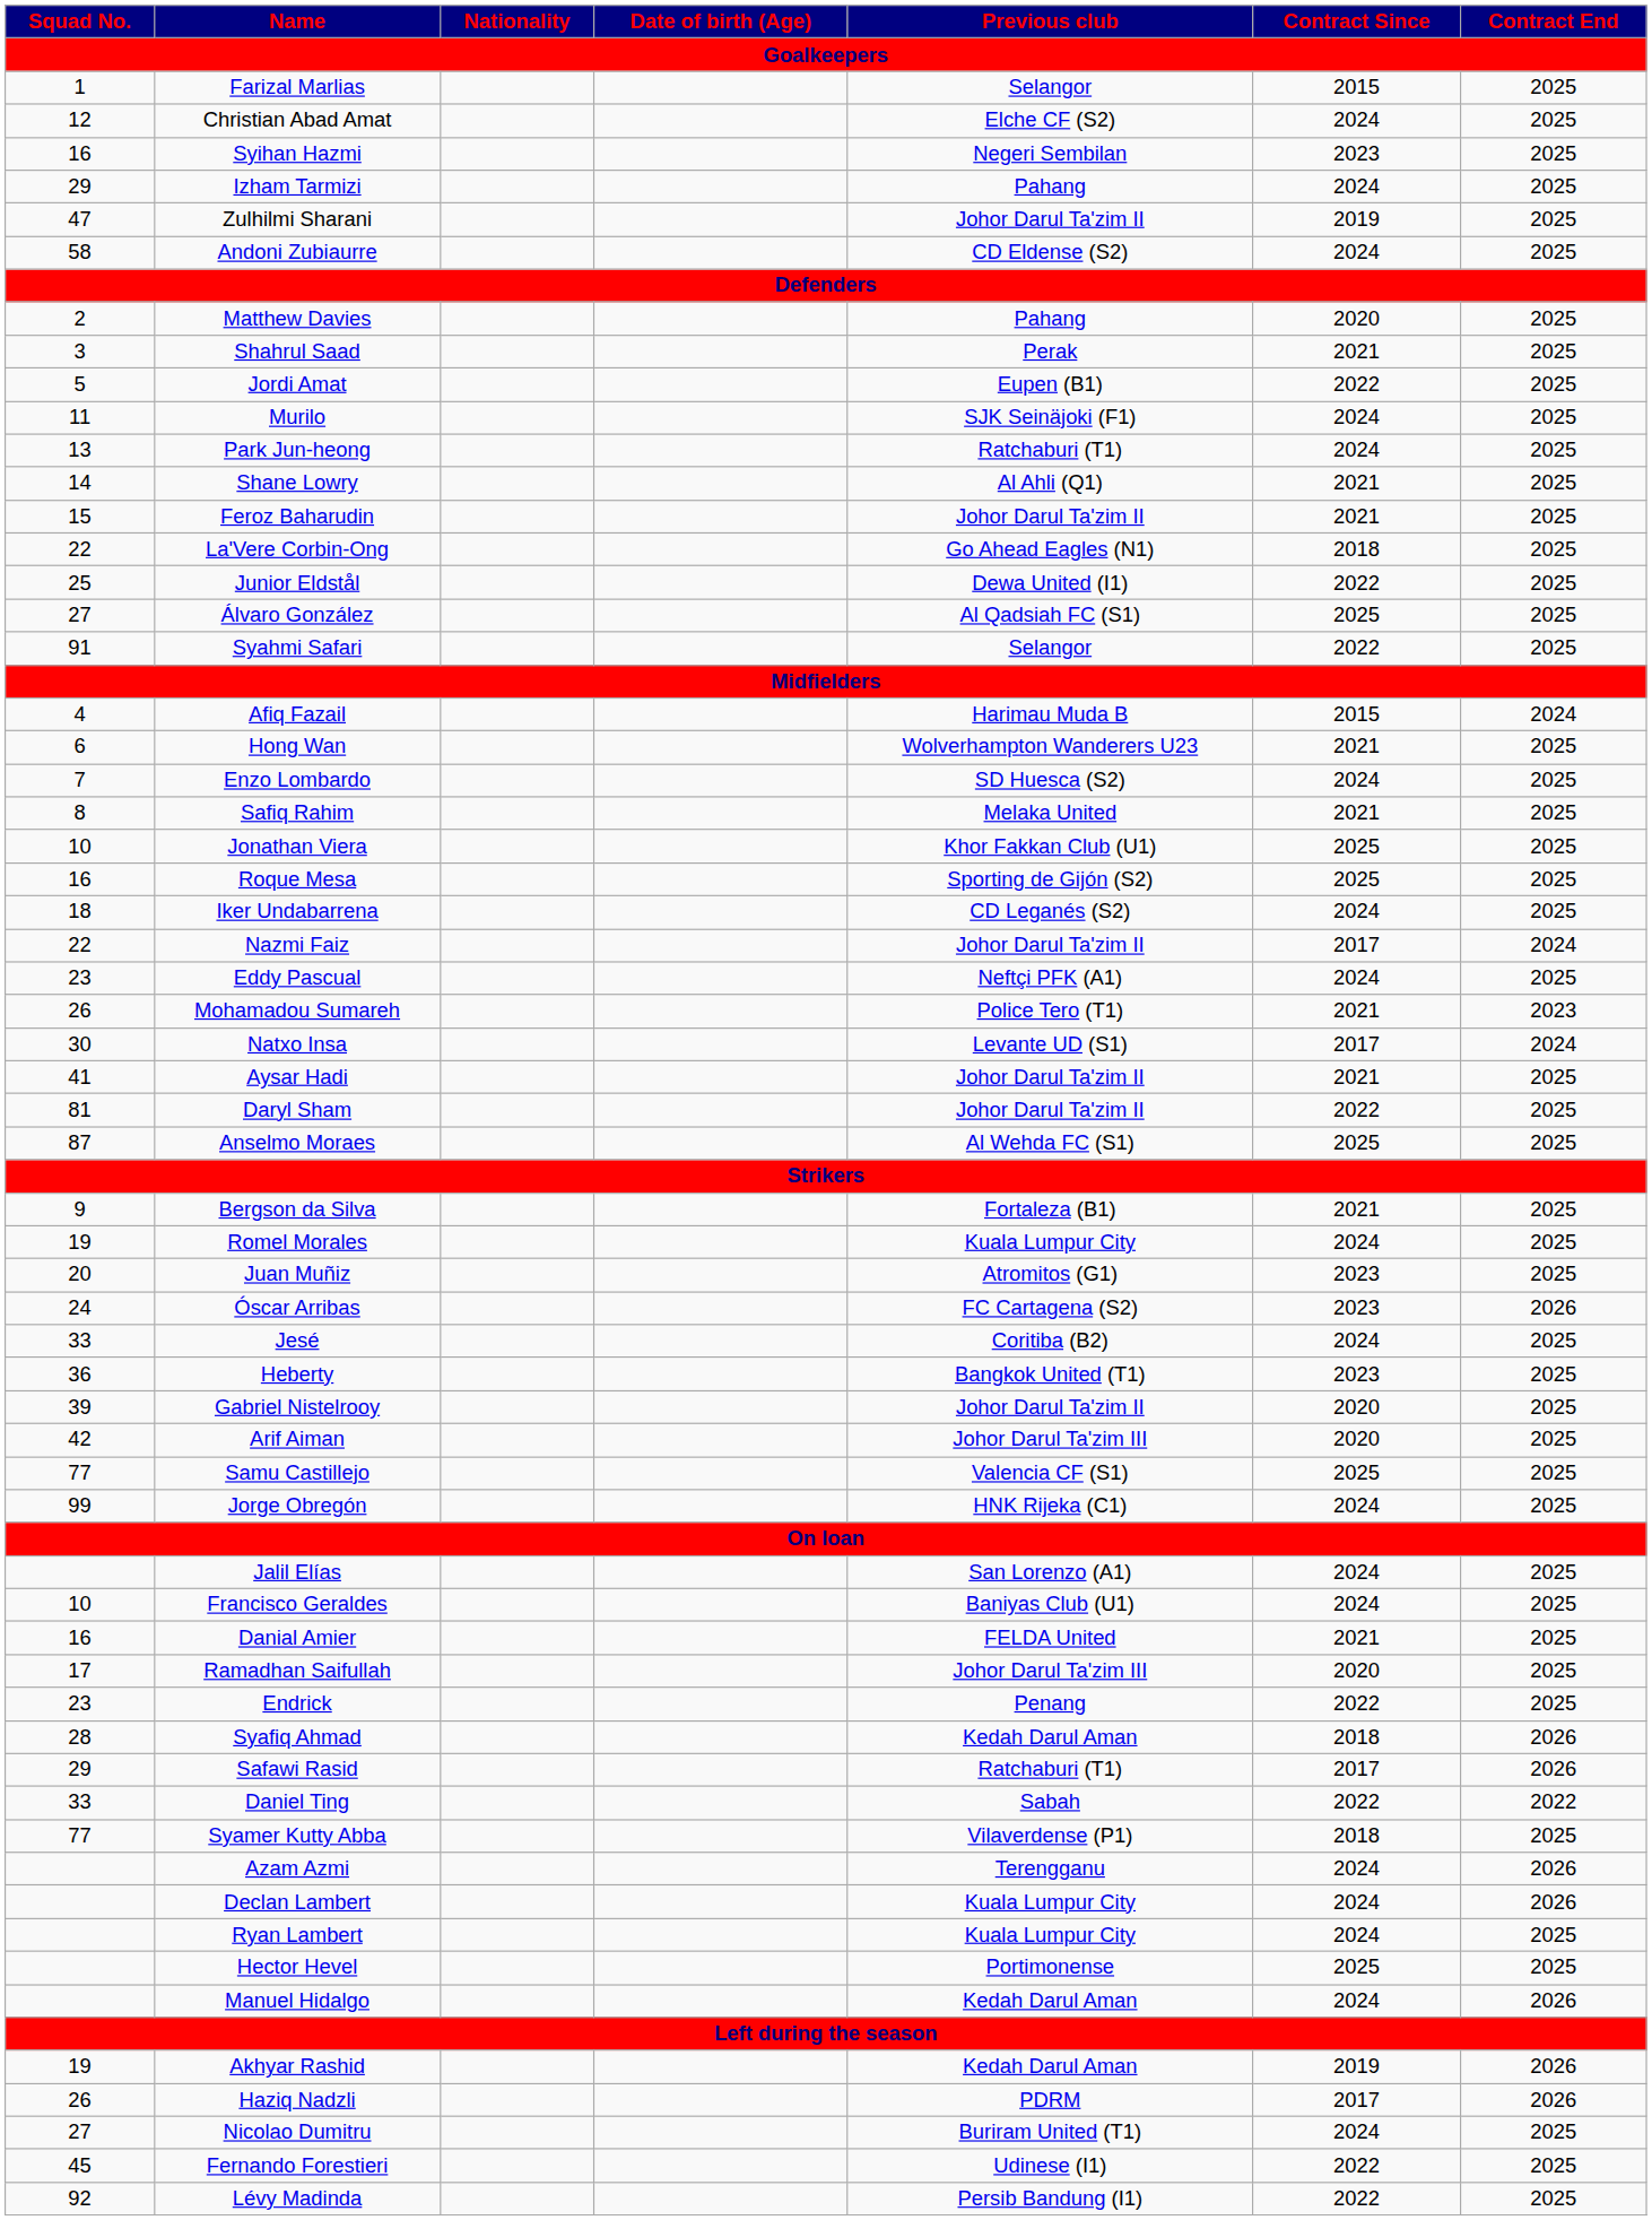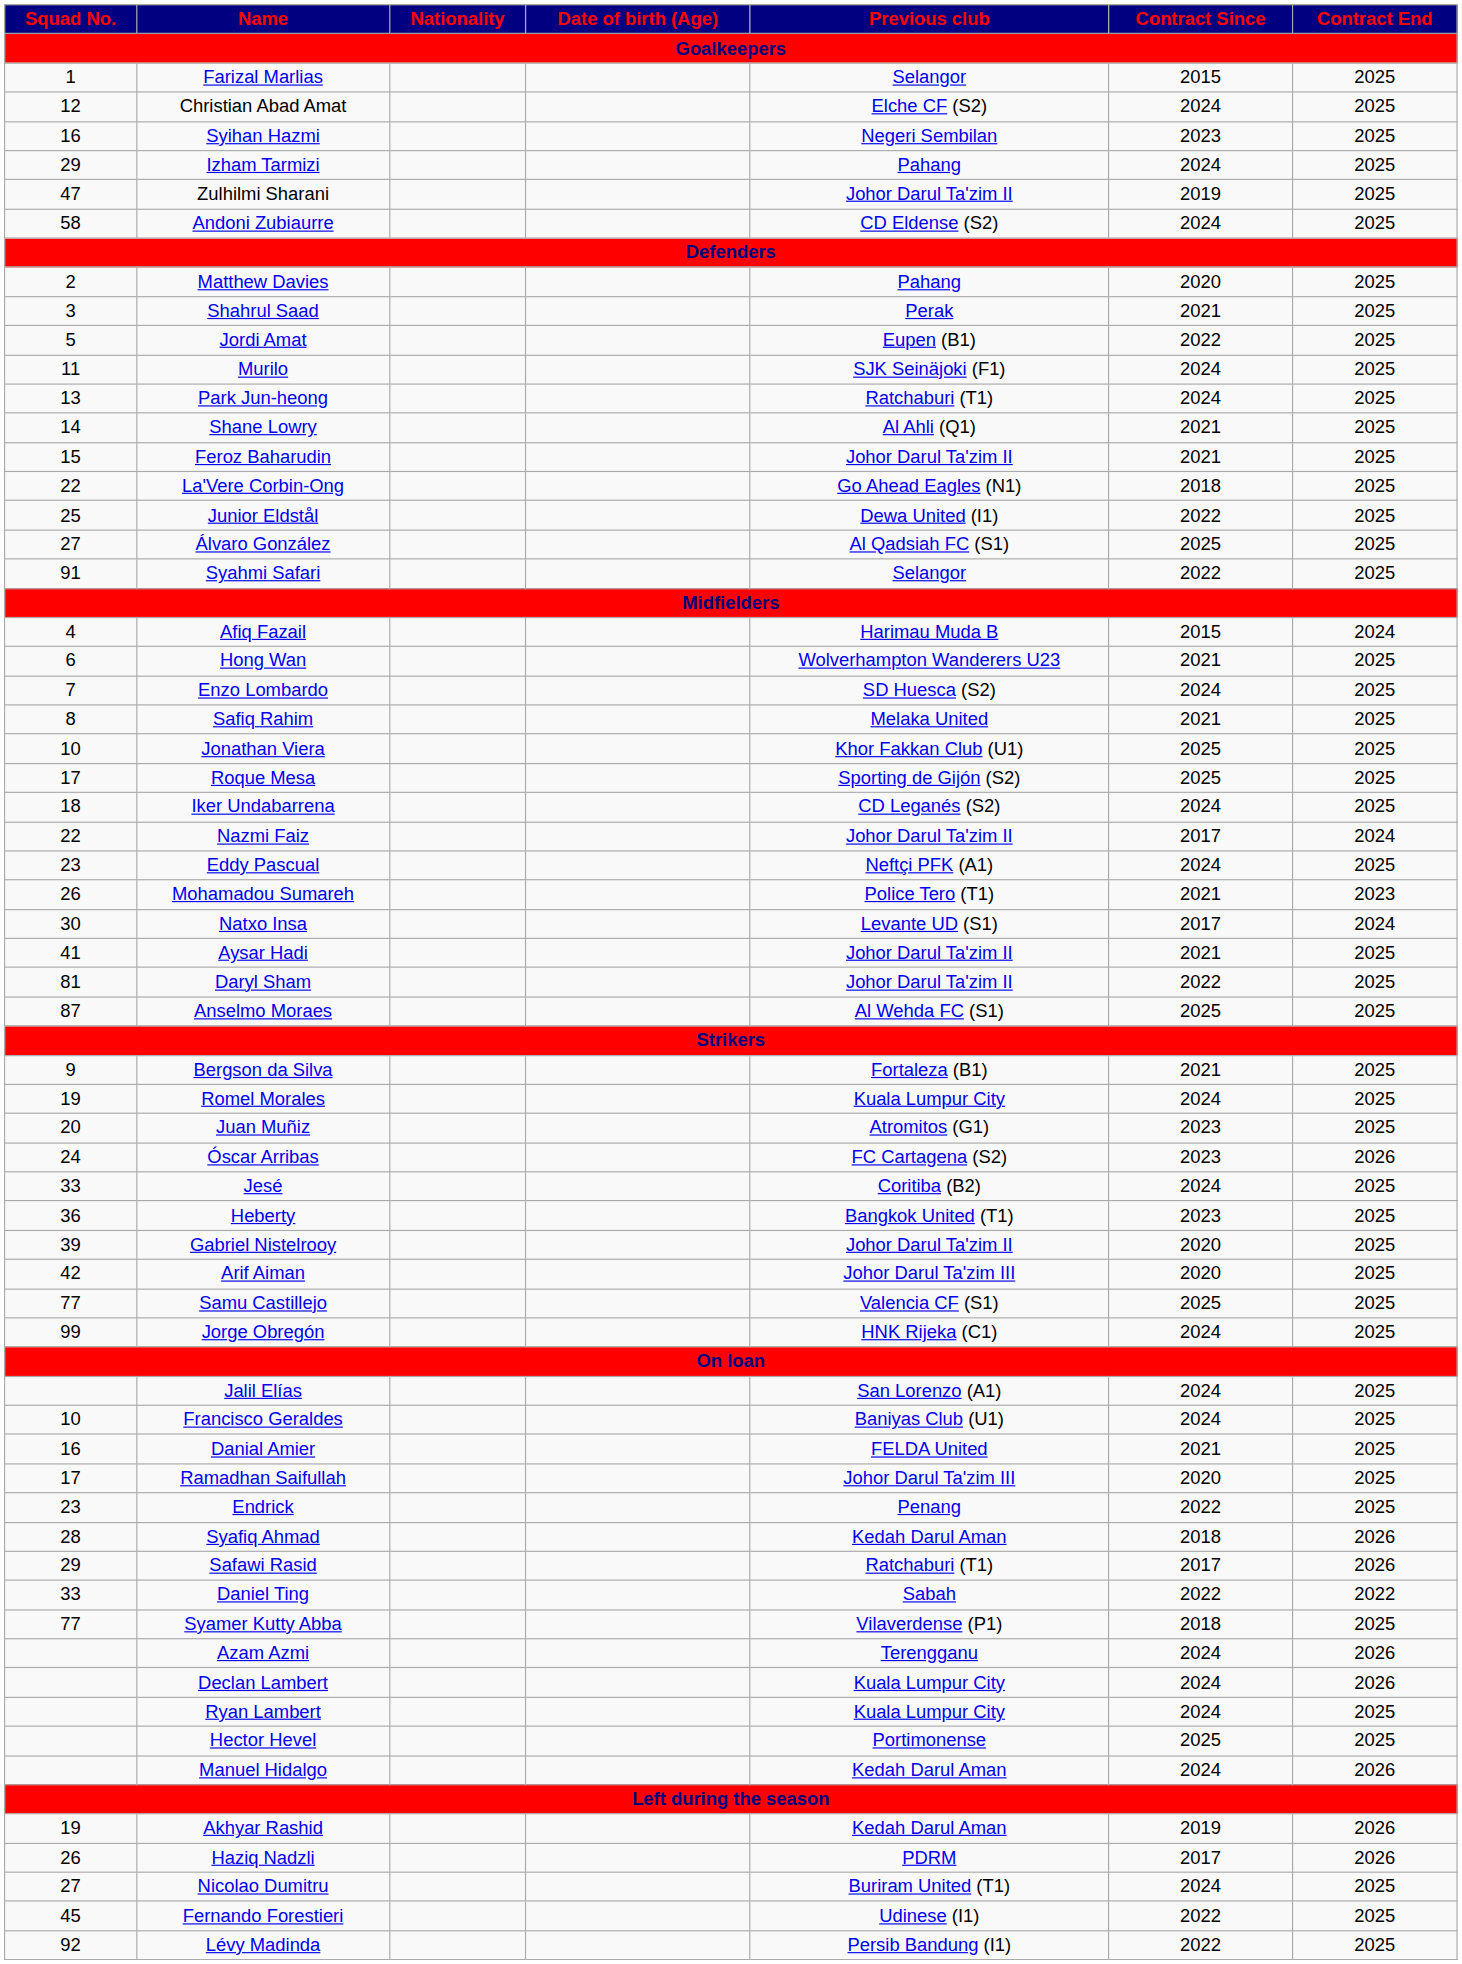 <table class="wikitable" style="text-align:center; width:100%;">
 <tr>
 <th style="background:navy; color:red; text-align:center;">Squad No.</th>
 <th style="background:navy; color:red; text-align:center;">Name</th>
 <th style="background:navy; color:red; text-align:center;">Nationality</th>
 <th style="background:navy; color:red; text-align:center;">Date of birth (Age)</th>
 <th style="background:navy; color:red; text-align:center;">Previous club</th>
 <th style="background:navy; color:red; text-align:center;">Contract Since</th>
 <th style="background:navy; color:red; text-align:center;">Contract End</th>
 </tr>
 <tr>
 <th colspan="8" style="background:red; color:navy; text-align:center">Goalkeepers</th>
 </tr>
 <tr>
 <td>1</td>
 <td><a href='#'>Farizal Marlias</a></td>
 <td></td>
 <td></td>
 <td> <a href='#'>Selangor</a></td>
 <td>2015</td>
 <td>2025</td>
 </tr>
 <tr>
 <td>12</td>
 <td>Christian Abad Amat</td>
 <td></td>
 <td></td>
 <td> <a href='#'>Elche CF</a> (S2)</td>
 <td>2024</td>
 <td>2025</td>
 </tr>
 <tr>
 <td>16</td>
 <td><a href='#'>Syihan Hazmi</a></td>
 <td></td>
 <td></td>
 <td> <a href='#'>Negeri Sembilan</a></td>
 <td>2023</td>
 <td>2025</td>
 </tr>
 <tr>
 <td>29</td>
 <td><a href='#'>Izham Tarmizi</a></td>
 <td></td>
 <td></td>
 <td> <a href='#'>Pahang</a></td>
 <td>2024</td>
 <td>2025</td>
 </tr>
 <tr>
 <td>47</td>
 <td>Zulhilmi Sharani</td>
 <td></td>
 <td></td>
 <td> <a href='#'>Johor Darul Ta'zim II</a></td>
 <td>2019</td>
 <td>2025</td>
 </tr>
 <tr>
 <td>58</td>
 <td><a href='#'>Andoni Zubiaurre</a> </td>
 <td></td>
 <td></td>
 <td> <a href='#'>CD Eldense</a> (S2)</td>
 <td>2024</td>
 <td>2025</td>
 </tr>
 <tr>
 <th colspan="8" style="background:red; color:navy; text-align:center">Defenders</th>
 </tr>
 <tr>
 <td>2</td>
 <td><a href='#'>Matthew Davies</a></td>
 <td></td>
 <td></td>
 <td> <a href='#'>Pahang</a></td>
 <td>2020</td>
 <td>2025</td>
 </tr>
 <tr>
 <td>3</td>
 <td><a href='#'>Shahrul Saad</a></td>
 <td></td>
 <td></td>
 <td> <a href='#'>Perak</a></td>
 <td>2021</td>
 <td>2025</td>
 </tr>
 <tr>
 <td>5</td>
 <td><a href='#'>Jordi Amat</a></td>
 <td></td>
 <td></td>
 <td> <a href='#'>Eupen</a> (B1)</td>
 <td>2022</td>
 <td>2025</td>
 </tr>
 <tr>
 <td>11</td>
 <td><a href='#'>Murilo</a> </td>
 <td></td>
 <td></td>
 <td> <a href='#'>SJK Seinäjoki</a> (F1)</td>
 <td>2024</td>
 <td>2025</td>
 </tr>
 <tr>
 <td>13</td>
 <td><a href='#'>Park Jun-heong</a></td>
 <td></td>
 <td></td>
 <td> <a href='#'>Ratchaburi</a> (T1)</td>
 <td>2024</td>
 <td>2025</td>
 </tr>
 <tr>
 <td>14</td>
 <td><a href='#'>Shane Lowry</a> </td>
 <td></td>
 <td></td>
 <td> <a href='#'>Al Ahli</a> (Q1)</td>
 <td>2021</td>
 <td>2025</td>
 </tr>
 <tr>
 <td>15</td>
 <td><a href='#'>Feroz Baharudin</a></td>
 <td></td>
 <td></td>
 <td> <a href='#'>Johor Darul Ta'zim II</a></td>
 <td>2021</td>
 <td>2025</td>
 </tr>
 <tr>
 <td>22</td>
 <td><a href='#'>La'Vere Corbin-Ong</a></td>
 <td></td>
 <td></td>
 <td> <a href='#'>Go Ahead Eagles</a> (N1)</td>
 <td>2018</td>
 <td>2025</td>
 </tr>
 <tr>
 <td>25</td>
 <td><a href='#'>Junior Eldstål</a></td>
 <td></td>
 <td></td>
 <td> <a href='#'>Dewa United</a> (I1)</td>
 <td>2022</td>
 <td>2025</td>
 </tr>
 <tr>
 <td>27</td>
 <td><a href='#'>Álvaro González</a> </td>
 <td></td>
 <td></td>
 <td> <a href='#'>Al Qadsiah FC</a> (S1)</td>
 <td>2025</td>
 <td>2025</td>
 </tr>
 <tr>
 <td>91</td>
 <td><a href='#'>Syahmi Safari</a></td>
 <td></td>
 <td></td>
 <td> <a href='#'>Selangor</a></td>
 <td>2022</td>
 <td>2025</td>
 </tr>
 <tr>
 <th colspan="8" style="background:red; color:navy; text-align:center">Midfielders</th>
 </tr>
 <tr>
 <td>4</td>
 <td><a href='#'>Afiq Fazail</a></td>
 <td></td>
 <td></td>
 <td> <a href='#'>Harimau Muda B</a></td>
 <td>2015</td>
 <td>2024</td>
 </tr>
 <tr>
 <td>6</td>
 <td><a href='#'>Hong Wan</a></td>
 <td></td>
 <td></td>
 <td> <a href='#'>Wolverhampton Wanderers U23</a></td>
 <td>2021</td>
 <td>2025</td>
 </tr>
 <tr>
 <td>7</td>
 <td><a href='#'>Enzo Lombardo</a></td>
 <td></td>
 <td></td>
 <td> <a href='#'>SD Huesca</a> (S2)</td>
 <td>2024</td>
 <td>2025</td>
 </tr>
 <tr>
 <td>8</td>
 <td><a href='#'>Safiq Rahim</a></td>
 <td></td>
 <td></td>
 <td> <a href='#'>Melaka United</a></td>
 <td>2021</td>
 <td>2025</td>
 </tr>
 <tr>
 <td>10</td>
 <td><a href='#'>Jonathan Viera</a> </td>
 <td></td>
 <td></td>
 <td> <a href='#'>Khor Fakkan Club</a> (U1)</td>
 <td>2025</td>
 <td>2025</td>
 </tr>
 <tr>
-<td>16</td>
+<td>17</td>
 <td><a href='#'>Roque Mesa</a> </td>
 <td></td>
 <td></td>
 <td> <a href='#'>Sporting de Gijón</a> (S2)</td>
 <td>2025</td>
 <td>2025</td>
 </tr>
 <tr>
 <td>18</td>
 <td><a href='#'>Iker Undabarrena</a></td>
 <td></td>
 <td></td>
 <td> <a href='#'>CD Leganés</a> (S2)</td>
 <td>2024</td>
 <td>2025</td>
 </tr>
 <tr>
 <td>22</td>
 <td><a href='#'>Nazmi Faiz</a></td>
 <td></td>
 <td></td>
 <td> <a href='#'>Johor Darul Ta'zim II</a></td>
 <td>2017</td>
 <td>2024</td>
 </tr>
 <tr>
 <td>23</td>
 <td><a href='#'>Eddy Pascual</a></td>
 <td></td>
 <td></td>
 <td> <a href='#'>Neftçi PFK</a> (A1)</td>
 <td>2024</td>
 <td>2025</td>
 </tr>
 <tr>
 <td>26</td>
 <td><a href='#'>Mohamadou Sumareh</a></td>
 <td></td>
 <td></td>
 <td> <a href='#'>Police Tero</a> (T1)</td>
 <td>2021</td>
 <td>2023</td>
 </tr>
 <tr>
 <td>30</td>
 <td><a href='#'>Natxo Insa</a></td>
 <td></td>
 <td></td>
 <td> <a href='#'>Levante UD</a> (S1)</td>
 <td>2017</td>
 <td>2024</td>
 </tr>
 <tr>
 <td>41</td>
 <td><a href='#'>Aysar Hadi</a></td>
 <td></td>
 <td></td>
 <td> <a href='#'>Johor Darul Ta'zim II</a></td>
 <td>2021</td>
 <td>2025</td>
 </tr>
 <tr>
 <td>81</td>
 <td><a href='#'>Daryl Sham</a></td>
 <td></td>
 <td></td>
 <td> <a href='#'>Johor Darul Ta'zim II</a></td>
 <td>2022</td>
 <td>2025</td>
 </tr>
 <tr>
 <td>87</td>
 <td><a href='#'>Anselmo Moraes</a> </td>
 <td></td>
 <td></td>
 <td> <a href='#'>Al Wehda FC</a> (S1)</td>
 <td>2025</td>
 <td>2025</td>
 </tr>
 <tr>
 <th colspan="8" style="background:red; color:navy; text-align:center">Strikers</th>
 </tr>
 <tr>
 <td>9</td>
 <td><a href='#'>Bergson da Silva</a></td>
 <td></td>
 <td></td>
 <td> <a href='#'>Fortaleza</a> (B1)</td>
 <td>2021</td>
 <td>2025</td>
 </tr>
 <tr>
 <td>19</td>
 <td><a href='#'>Romel Morales</a></td>
 <td></td>
 <td></td>
 <td> <a href='#'>Kuala Lumpur City</a></td>
 <td>2024</td>
 <td>2025</td>
 </tr>
 <tr>
 <td>20</td>
 <td><a href='#'>Juan Muñiz</a></td>
 <td></td>
 <td></td>
 <td> <a href='#'>Atromitos</a> (G1)</td>
 <td>2023</td>
 <td>2025</td>
 </tr>
 <tr>
 <td>24</td>
 <td><a href='#'>Óscar Arribas</a></td>
 <td></td>
 <td></td>
 <td> <a href='#'>FC Cartagena</a> (S2)</td>
 <td>2023</td>
 <td>2026</td>
 </tr>
 <tr>
 <td>33</td>
 <td><a href='#'>Jesé</a></td>
 <td></td>
 <td></td>
 <td> <a href='#'>Coritiba</a> (B2)</td>
 <td>2024</td>
 <td>2025</td>
 </tr>
 <tr>
 <td>36</td>
 <td><a href='#'>Heberty</a></td>
 <td></td>
 <td></td>
 <td> <a href='#'>Bangkok United</a> (T1)</td>
 <td>2023</td>
 <td>2025</td>
 </tr>
 <tr>
 <td>39</td>
 <td><a href='#'>Gabriel Nistelrooy</a></td>
 <td></td>
 <td></td>
 <td> <a href='#'>Johor Darul Ta'zim II</a></td>
 <td>2020</td>
 <td>2025</td>
 </tr>
 <tr>
 <td>42</td>
 <td><a href='#'>Arif Aiman</a></td>
 <td></td>
 <td></td>
 <td> <a href='#'>Johor Darul Ta'zim III</a></td>
 <td>2020</td>
 <td>2025</td>
 </tr>
 <tr>
 <td>77</td>
 <td><a href='#'>Samu Castillejo</a> </td>
 <td></td>
 <td></td>
 <td> <a href='#'>Valencia CF</a> (S1)</td>
 <td>2025</td>
 <td>2025</td>
 </tr>
 <tr>
 <td>99</td>
 <td><a href='#'>Jorge Obregón</a></td>
 <td></td>
 <td></td>
 <td> <a href='#'>HNK Rijeka</a> (C1)</td>
 <td>2024</td>
 <td>2025</td>
 </tr>
 <tr>
 <th colspan="8" style="background:red; color:navy; text-align:center">On loan</th>
 </tr>
 <tr>
 <td></td>
 <td><a href='#'>Jalil Elías</a></td>
 <td></td>
 <td></td>
 <td> <a href='#'>San Lorenzo</a> (A1)</td>
 <td>2024</td>
 <td>2025</td>
 </tr>
 <tr>
 <td>10</td>
 <td><a href='#'>Francisco Geraldes</a></td>
 <td></td>
 <td></td>
 <td> <a href='#'>Baniyas Club</a> (U1)</td>
 <td>2024</td>
 <td>2025</td>
 </tr>
 <tr>
 <td>16</td>
 <td><a href='#'>Danial Amier</a></td>
 <td></td>
 <td></td>
 <td> <a href='#'>FELDA United</a></td>
 <td>2021</td>
 <td>2025</td>
 </tr>
 <tr>
 <td>17</td>
 <td><a href='#'>Ramadhan Saifullah</a></td>
 <td></td>
 <td></td>
 <td> <a href='#'>Johor Darul Ta'zim III</a></td>
 <td>2020</td>
 <td>2025</td>
 </tr>
 <tr>
 <td>23</td>
 <td><a href='#'>Endrick</a></td>
 <td></td>
 <td></td>
 <td> <a href='#'>Penang</a></td>
 <td>2022</td>
 <td>2025</td>
 </tr>
 <tr>
 <td>28</td>
 <td><a href='#'>Syafiq Ahmad</a></td>
 <td></td>
 <td></td>
 <td> <a href='#'>Kedah Darul Aman</a></td>
 <td>2018</td>
 <td>2026</td>
 </tr>
 <tr>
 <td>29</td>
 <td><a href='#'>Safawi Rasid</a></td>
 <td></td>
 <td></td>
 <td> <a href='#'>Ratchaburi</a> (T1)</td>
 <td>2017</td>
 <td>2026</td>
 </tr>
 <tr>
 <td>33</td>
 <td><a href='#'>Daniel Ting</a></td>
 <td></td>
 <td></td>
 <td> <a href='#'>Sabah</a></td>
 <td>2022</td>
 <td>2022</td>
 </tr>
 <tr>
 <td>77</td>
 <td><a href='#'>Syamer Kutty Abba</a></td>
 <td></td>
 <td></td>
 <td> <a href='#'>Vilaverdense</a> (P1)</td>
 <td>2018</td>
 <td>2025</td>
 </tr>
 <tr>
 <td></td>
 <td><a href='#'>Azam Azmi</a></td>
 <td></td>
 <td></td>
 <td> <a href='#'>Terengganu</a></td>
 <td>2024</td>
 <td>2026</td>
 </tr>
 <tr>
 <td></td>
 <td><a href='#'>Declan Lambert</a></td>
 <td></td>
 <td></td>
 <td> <a href='#'>Kuala Lumpur City</a></td>
 <td>2024</td>
 <td>2026</td>
 </tr>
 <tr>
 <td></td>
 <td><a href='#'>Ryan Lambert</a></td>
 <td></td>
 <td></td>
 <td> <a href='#'>Kuala Lumpur City</a></td>
 <td>2024</td>
 <td>2025</td>
 </tr>
 <tr>
 <td></td>
 <td><a href='#'>Hector Hevel</a></td>
 <td></td>
 <td></td>
 <td> <a href='#'>Portimonense</a></td>
 <td>2025</td>
 <td>2025</td>
 </tr>
 <tr>
 <td></td>
 <td><a href='#'>Manuel Hidalgo</a></td>
 <td></td>
 <td></td>
 <td> <a href='#'>Kedah Darul Aman</a></td>
 <td>2024</td>
 <td>2026</td>
 </tr>
 <tr>
 <th colspan="8" style="background:red; color:navy; text-align:center">Left during the season</th>
 </tr>
 <tr>
 <td>19</td>
 <td><a href='#'>Akhyar Rashid</a></td>
 <td></td>
 <td></td>
 <td> <a href='#'>Kedah Darul Aman</a></td>
 <td>2019</td>
 <td>2026</td>
 </tr>
 <tr>
 <td>26</td>
 <td><a href='#'>Haziq Nadzli</a></td>
 <td></td>
 <td></td>
 <td> <a href='#'>PDRM</a></td>
 <td>2017</td>
 <td>2026</td>
 </tr>
 <tr>
 <td>27</td>
 <td><a href='#'>Nicolao Dumitru</a></td>
 <td></td>
 <td></td>
 <td> <a href='#'>Buriram United</a> (T1)</td>
 <td>2024</td>
 <td>2025</td>
 </tr>
 <tr>
 <td>45</td>
 <td><a href='#'>Fernando Forestieri</a></td>
 <td></td>
 <td></td>
 <td> <a href='#'>Udinese</a> (I1)</td>
 <td>2022</td>
 <td>2025</td>
 </tr>
 <tr>
 <td>92</td>
 <td><a href='#'>Lévy Madinda</a></td>
 <td></td>
 <td></td>
 <td> <a href='#'>Persib Bandung</a> (I1)</td>
 <td>2022</td>
 <td>2025</td>
 </tr>
 <tr>
 </tr>
 </table>
